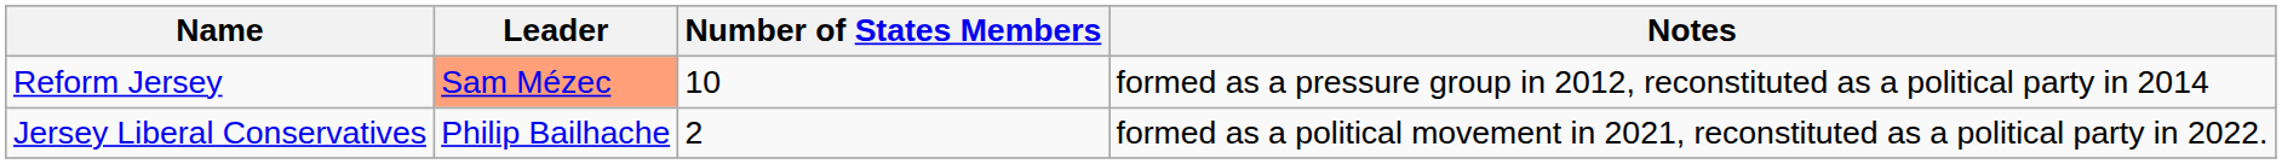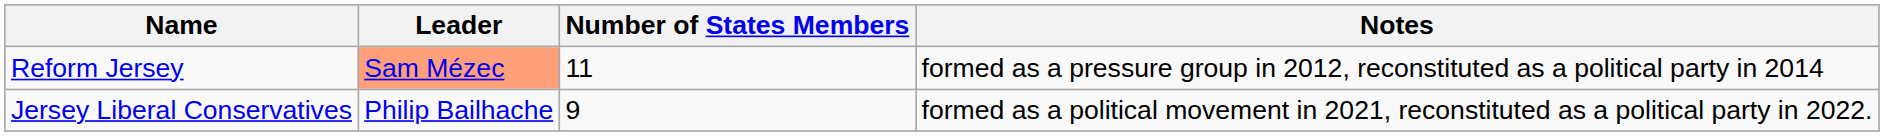 <table class="wikitable">
 <tr>
 <th>Name</th>
 <th>Leader</th>
 <th>Number of <a href='#'>States Members</a></th>
 <th>Notes</th>
 </tr>
 <tr>
 <td><a href='#'>Reform Jersey</a></td>
 <td style="background: lightsalmon;"><a href='#'>Sam Mézec</a></td>
-<td>10</td>
+<td>11</td>
 <td>formed as a pressure group in 2012, reconstituted as a political party in 2014</td>
 </tr>
 <tr>
 <td><a href='#'>Jersey Liberal Conservatives</a></td>
 <td><a href='#'>Philip Bailhache</a></td>
-<td>2</td>
+<td>9</td>
 <td>formed as a political movement in 2021, reconstituted as a political party in 2022.</td>
 </tr>
 </table>
